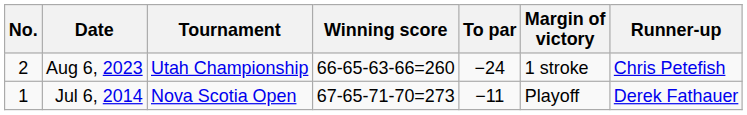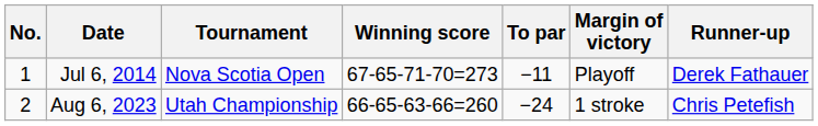 <table class="wikitable" style="font-size:95%;">
 <tr>
 <th>No.</th>
 <th>Date</th>
 <th>Tournament</th>
 <th>Winning score</th>
 <th>To par</th>
 <th>Margin of<br>victory</th>
 <th>Runner-up</th>
 </tr>
 <tr>
+<td align=center>1</td>
+<td align=right>Jul 6, <a href='#'>2014</a></td>
+<td><a href='#'>Nova Scotia Open</a></td>
+<td>67-65-71-70=273</td>
+<td align=center>−11</td>
+<td>Playoff</td>
+<td> <a href='#'>Derek Fathauer</a></td>
+</tr>
+<tr>
 <td align=center>2</td>
 <td align=right>Aug 6, <a href='#'>2023</a></td>
 <td><a href='#'>Utah Championship</a></td>
 <td>66-65-63-66=260</td>
 <td align=center>−24</td>
 <td>1 stroke</td>
 <td> <a href='#'>Chris Petefish</a></td>
 </tr>
-<tr>
-<td align=center>1</td>
-<td align=right>Jul 6, <a href='#'>2014</a></td>
-<td><a href='#'>Nova Scotia Open</a></td>
-<td>67-65-71-70=273</td>
-<td align=center>−11</td>
-<td>Playoff</td>
-<td> <a href='#'>Derek Fathauer</a></td>
-</tr>
 </table>
